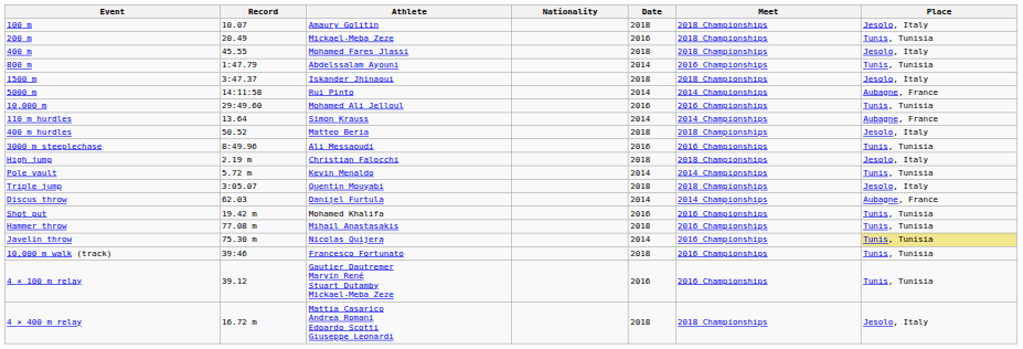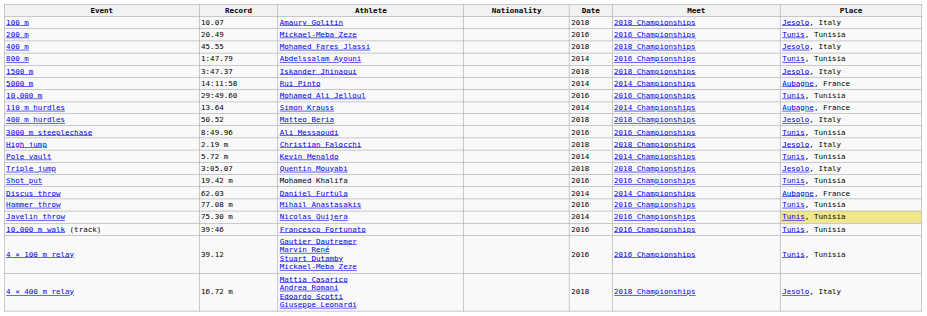 <table class="wikitable" style="font-size:95%; width: 95%;">
 <tr>
 <th>Event</th>
 <th>Record</th>
 <th>Athlete</th>
 <th>Nationality</th>
 <th>Date</th>
 <th>Meet</th>
 <th>Place</th>
 </tr>
 <tr>
 <td><a href='#'>100 m</a></td>
 <td>10.07 </td>
 <td><a href='#'>Amaury Golitin</a></td>
 <td></td>
 <td>2018</td>
 <td><a href='#'>2018 Championships</a></td>
 <td> <a href='#'>Jesolo</a>, Italy</td>
 </tr>
 <tr>
 <td><a href='#'>200 m</a></td>
 <td>20.49</td>
 <td><a href='#'>Mickael-Meba Zeze</a></td>
 <td></td>
 <td>2016</td>
-<td><a href='#'>2018 Championships</a></td>
+<td><a href='#'>2016 Championships</a></td>
 <td> <a href='#'>Tunis</a>, Tunisia</td>
 </tr>
 <tr>
 <td><a href='#'>400 m</a></td>
 <td>45.55</td>
 <td><a href='#'>Mohamed Fares Jlassi</a></td>
 <td></td>
 <td>2018</td>
 <td><a href='#'>2018 Championships</a></td>
 <td> <a href='#'>Jesolo</a>, Italy</td>
 </tr>
 <tr>
 <td><a href='#'>800 m</a></td>
 <td>1:47.79</td>
 <td><a href='#'>Abdelssalam Ayouni</a></td>
 <td></td>
 <td>2014</td>
 <td><a href='#'>2016 Championships</a></td>
 <td> <a href='#'>Tunis</a>, Tunisia</td>
 </tr>
 <tr>
 <td><a href='#'>1500 m</a></td>
 <td>3:47.37</td>
 <td><a href='#'>Iskander Jhinaoui</a></td>
 <td></td>
 <td>2018</td>
 <td><a href='#'>2018 Championships</a></td>
 <td> <a href='#'>Jesolo</a>, Italy</td>
 </tr>
 <tr>
 <td><a href='#'>5000 m</a></td>
 <td>14:11:58</td>
 <td><a href='#'>Rui Pinto</a></td>
 <td></td>
 <td>2014</td>
 <td><a href='#'>2014 Championships</a></td>
 <td> <a href='#'>Aubagne</a>, France</td>
 </tr>
 <tr>
 <td><a href='#'>10,000 m</a></td>
 <td>29:49.60</td>
 <td><a href='#'>Mohamed Ali Jelloul</a></td>
 <td></td>
 <td>2016</td>
 <td><a href='#'>2016 Championships</a></td>
 <td> <a href='#'>Tunis</a>, Tunisia</td>
 </tr>
 <tr>
 <td><a href='#'>110 m hurdles</a></td>
 <td>13.64</td>
 <td><a href='#'>Simon Krauss</a></td>
 <td></td>
 <td>2014</td>
 <td><a href='#'>2014 Championships</a></td>
 <td> <a href='#'>Aubagne</a>, France</td>
 </tr>
 <tr>
 <td><a href='#'>400 m hurdles</a></td>
 <td>50.52</td>
 <td><a href='#'>Matteo Beria</a></td>
 <td></td>
 <td>2018</td>
 <td><a href='#'>2018 Championships</a></td>
 <td> <a href='#'>Jesolo</a>, Italy</td>
 </tr>
 <tr>
 <td><a href='#'>3000 m steeplechase</a></td>
 <td>8:49.96</td>
 <td><a href='#'>Ali Messaoudi</a></td>
 <td></td>
 <td>2016</td>
 <td><a href='#'>2016 Championships</a></td>
 <td> <a href='#'>Tunis</a>, Tunisia</td>
 </tr>
 <tr>
 <td><a href='#'>High jump</a></td>
 <td>2.19 m</td>
 <td><a href='#'>Christian Falocchi</a></td>
 <td></td>
 <td>2018</td>
 <td><a href='#'>2018 Championships</a></td>
 <td> <a href='#'>Jesolo</a>, Italy</td>
 </tr>
 <tr>
 <td><a href='#'>Pole vault</a></td>
 <td>5.72 m</td>
 <td><a href='#'>Kevin Menaldo</a></td>
 <td></td>
 <td>2014</td>
 <td><a href='#'>2014 Championships</a></td>
 <td> <a href='#'>Tunis</a>, Tunisia</td>
 </tr>
 <tr>
 <td><a href='#'>Triple jump</a></td>
 <td>3:05.07</td>
 <td><a href='#'>Quentin Mouyabi</a></td>
 <td></td>
 <td>2018</td>
 <td><a href='#'>2018 Championships</a></td>
 <td> <a href='#'>Jesolo</a>, Italy</td>
 </tr>
 <tr>
+<td><a href='#'>Shot put</a></td>
+<td>19.42 m</td>
+<td>Mohamed Khalifa</td>
+<td></td>
+<td>2016</td>
+<td><a href='#'>2016 Championships</a></td>
+<td> <a href='#'>Tunis</a>, Tunisia</td>
+</tr>
+<tr>
 <td><a href='#'>Discus throw</a></td>
 <td>62.03</td>
 <td><a href='#'>Danijel Furtula</a></td>
 <td></td>
 <td>2014</td>
 <td><a href='#'>2014 Championships</a></td>
 <td> <a href='#'>Aubagne</a>, France</td>
 </tr>
 <tr>
-<td><a href='#'>Shot put</a></td>
-<td>19.42 m</td>
-<td>Mohamed Khalifa</td>
-<td></td>
-<td>2016</td>
-<td><a href='#'>2016 Championships</a></td>
-<td> <a href='#'>Tunis</a>, Tunisia</td>
-</tr>
-<tr>
 <td><a href='#'>Hammer throw</a></td>
 <td>77.08 m</td>
 <td><a href='#'>Mihail Anastasakis</a></td>
 <td></td>
-<td>2018</td>
+<td>2016</td>
 <td><a href='#'>2016 Championships</a></td>
 <td> <a href='#'>Tunis</a>, Tunisia</td>
 </tr>
 <tr>
 <td><a href='#'>Javelin throw</a></td>
 <td>75.30 m</td>
 <td><a href='#'>Nicolas Quijera</a></td>
 <td></td>
 <td>2014</td>
 <td><a href='#'>2016 Championships</a></td>
 <td style="background: khaki;"> <a href='#'>Tunis</a>, Tunisia</td>
 </tr>
 <tr>
 <td><a href='#'>10,000 m walk</a> (track)</td>
 <td>39:46</td>
 <td><a href='#'>Francesco Fortunato</a></td>
 <td></td>
-<td>2018</td>
+<td>2016</td>
 <td><a href='#'>2016 Championships</a></td>
 <td> <a href='#'>Tunis</a>, Tunisia</td>
 </tr>
 <tr>
 <td><a href='#'>4 × 100 m relay</a></td>
 <td>39.12</td>
 <td><a href='#'>Gautier Dautremer</a><br><a href='#'>Marvin René</a><br><a href='#'>Stuart Dutamby</a><br><a href='#'>Mickael-Meba Zeze</a></td>
 <td></td>
 <td>2016</td>
 <td><a href='#'>2016 Championships</a></td>
 <td> <a href='#'>Tunis</a>, Tunisia</td>
 </tr>
 <tr>
 <td><a href='#'>4 × 400 m relay</a></td>
 <td>16.72 m</td>
 <td><a href='#'>Mattia Casarico</a><br><a href='#'>Andrea Romani</a><br><a href='#'>Edoardo Scotti</a><br><a href='#'>Giuseppe Leonardi</a> <br></td>
 <td></td>
 <td>2018</td>
 <td><a href='#'>2018 Championships</a></td>
 <td> <a href='#'>Jesolo</a>, Italy</td>
 </tr>
 </table>
